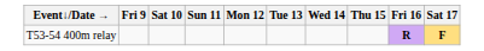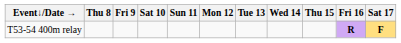 <table class="wikitable" style="margin:0.5em auto; font-size:90%; line-height:1.25em;">
 <tr align="center">
 <th>Event↓/Date →</th>
+<th>Thu 8</th>
 <th>Fri 9</th>
 <th>Sat 10</th>
 <th>Sun 11</th>
 <th>Mon 12</th>
 <th>Tue 13</th>
 <th>Wed 14</th>
 <th>Thu 15</th>
 <th>Fri 16</th>
 <th>Sat 17</th>
 </tr>
 <tr align="center">
 <td align="left">T53-54 400m relay</td>
 <td></td>
 <td></td>
 <td></td>
 <td></td>
 <td></td>
 <td></td>
 <td></td>
+<td></td>
 <td bgcolor="#D0A9F5"><strong>R</strong></td>
 <td bgcolor="#FFDF80"><strong>F</strong></td>
 </tr>
 </table>
